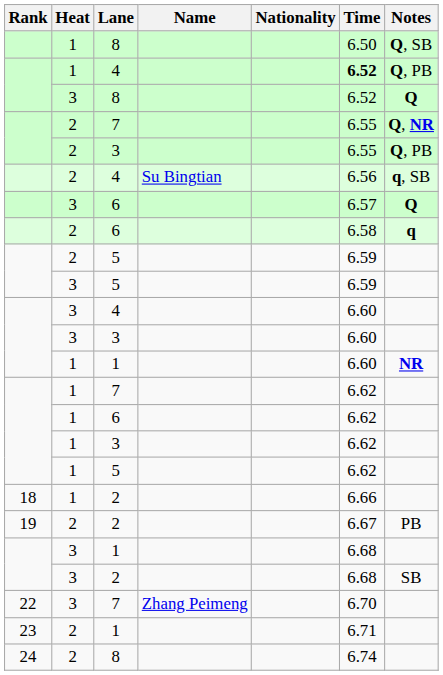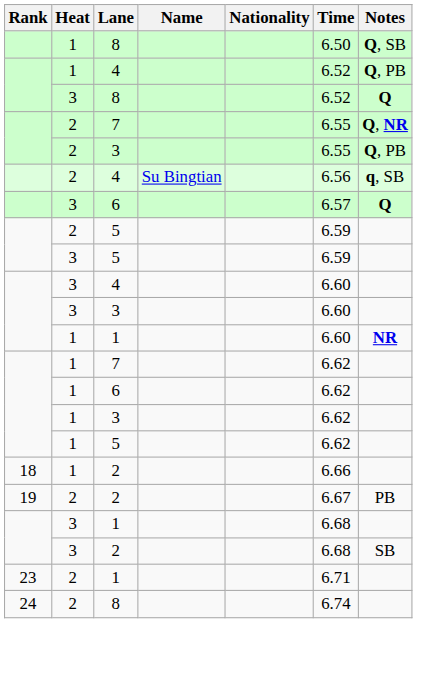 <table class="wikitable sortable" style="text-align:center">
 <tr>
 <th>Rank</th>
 <th>Heat</th>
 <th>Lane</th>
 <th>Name</th>
 <th>Nationality</th>
 <th>Time</th>
 <th>Notes</th>
 </tr>
 <tr bgcolor=#ccffcc>
 <td></td>
 <td>1</td>
 <td>8</td>
 <td align=left></td>
 <td align=left></td>
 <td>6.50</td>
 <td><strong>Q</strong>, SB</td>
 </tr>
 <tr bgcolor=#ccffcc>
 <td rowspan=2></td>
 <td>1</td>
 <td>4</td>
 <td align=left></td>
 <td align=left></td>
-<td><strong>6.52</strong></td>
+<td>6.52</td>
 <td><strong>Q</strong>, PB</td>
 </tr>
 <tr bgcolor=#ccffcc>
 <td>3</td>
 <td>8</td>
 <td align=left></td>
 <td align=left></td>
 <td>6.52</td>
 <td><strong>Q</strong></td>
 </tr>
 <tr bgcolor=#ccffcc>
 <td rowspan=2></td>
 <td>2</td>
 <td>7</td>
 <td align=left></td>
 <td align=left></td>
 <td>6.55</td>
 <td><strong>Q</strong>, <strong><a href='#'>NR</a></strong></td>
 </tr>
 <tr bgcolor=#ccffcc>
 <td>2</td>
 <td>3</td>
 <td align=left></td>
 <td align=left></td>
 <td>6.55</td>
 <td><strong>Q</strong>, PB</td>
 </tr>
 <tr bgcolor=#ddffdd>
 <td></td>
 <td>2</td>
 <td>4</td>
 <td align=left><a href='#'>Su Bingtian</a></td>
 <td align=left></td>
 <td>6.56</td>
 <td><strong>q</strong>, SB</td>
 </tr>
 <tr bgcolor=#ccffcc>
 <td></td>
 <td>3</td>
 <td>6</td>
 <td align=left></td>
 <td align=left></td>
 <td>6.57</td>
 <td><strong>Q</strong></td>
-</tr>
-<tr bgcolor=#ddffdd>
-<td></td>
-<td>2</td>
-<td>6</td>
-<td align=left></td>
-<td align=left></td>
-<td>6.58</td>
-<td><strong>q</strong></td>
 </tr>
 <tr>
 <td rowspan=2></td>
 <td>2</td>
 <td>5</td>
 <td align=left></td>
 <td align=left></td>
 <td>6.59</td>
 <td></td>
 </tr>
 <tr>
 <td>3</td>
 <td>5</td>
 <td align=left></td>
 <td align=left></td>
 <td>6.59</td>
 <td></td>
 </tr>
 <tr>
 <td rowspan=3></td>
 <td>3</td>
 <td>4</td>
 <td align=left></td>
 <td align=left></td>
 <td>6.60</td>
 <td></td>
 </tr>
 <tr>
 <td>3</td>
 <td>3</td>
 <td align=left></td>
 <td align=left></td>
 <td>6.60</td>
 <td></td>
 </tr>
 <tr>
 <td>1</td>
 <td>1</td>
 <td align=left></td>
 <td align=left></td>
 <td>6.60</td>
 <td><strong><a href='#'>NR</a></strong></td>
 </tr>
 <tr>
 <td rowspan=4></td>
 <td>1</td>
 <td>7</td>
 <td align=left></td>
 <td align=left></td>
 <td>6.62</td>
 <td></td>
 </tr>
 <tr>
 <td>1</td>
 <td>6</td>
 <td align=left></td>
 <td align=left></td>
 <td>6.62</td>
 <td></td>
 </tr>
 <tr>
 <td>1</td>
 <td>3</td>
 <td align=left></td>
 <td align=left></td>
 <td>6.62</td>
 <td></td>
 </tr>
 <tr>
 <td>1</td>
 <td>5</td>
 <td align=left></td>
 <td align=left></td>
 <td>6.62</td>
 <td></td>
 </tr>
 <tr>
 <td>18</td>
 <td>1</td>
 <td>2</td>
 <td align=left></td>
 <td align=left></td>
 <td>6.66</td>
 <td></td>
 </tr>
 <tr>
 <td>19</td>
 <td>2</td>
 <td>2</td>
 <td align=left></td>
 <td align=left></td>
 <td>6.67</td>
 <td>PB</td>
 </tr>
 <tr>
 <td rowspan=2></td>
 <td>3</td>
 <td>1</td>
 <td align=left></td>
 <td align=left></td>
 <td>6.68</td>
 <td></td>
 </tr>
 <tr>
 <td>3</td>
 <td>2</td>
 <td align=left></td>
 <td align=left></td>
 <td>6.68</td>
 <td>SB</td>
 </tr>
 <tr>
-<td>22</td>
-<td>3</td>
-<td>7</td>
-<td align=left><a href='#'>Zhang Peimeng</a></td>
-<td align=left></td>
-<td>6.70</td>
-<td></td>
-</tr>
-<tr>
 <td>23</td>
 <td>2</td>
 <td>1</td>
 <td align=left></td>
 <td align=left></td>
 <td>6.71</td>
 <td></td>
 </tr>
 <tr>
 <td>24</td>
 <td>2</td>
 <td>8</td>
 <td align=left></td>
 <td align=left></td>
 <td>6.74</td>
 <td></td>
 </tr>
 </table>
